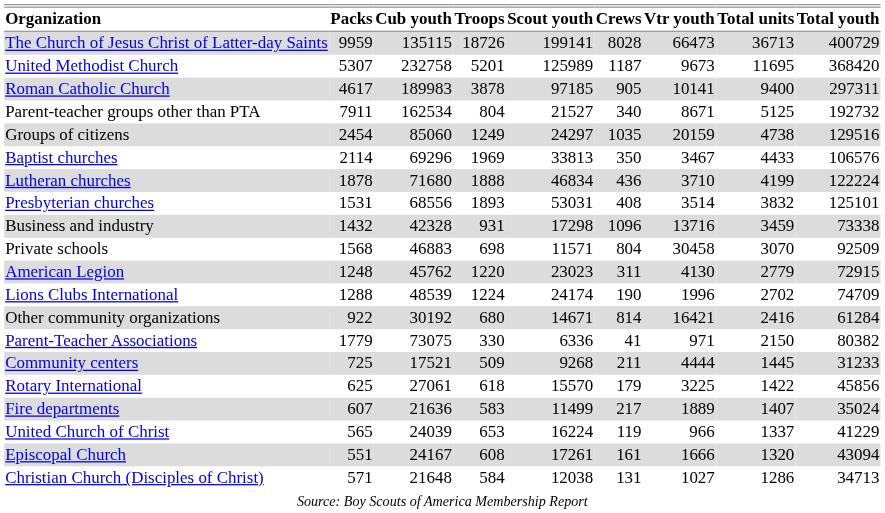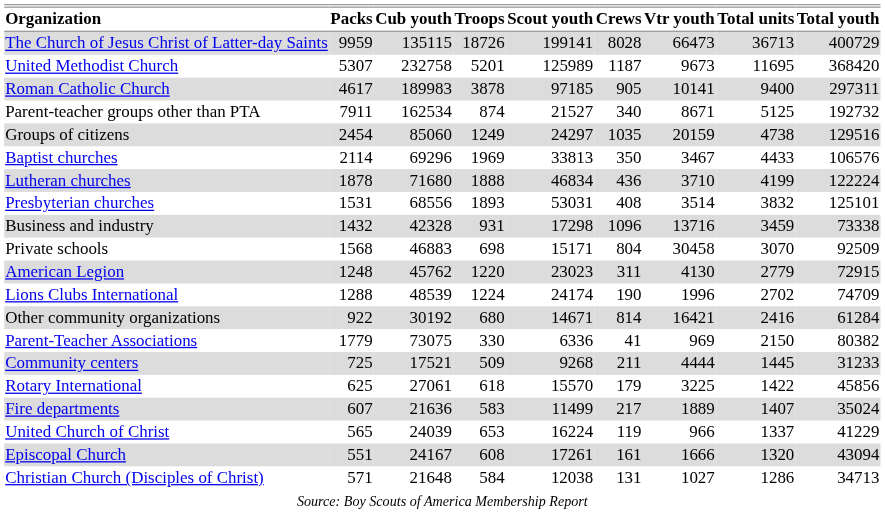 <table style="margin-left:auto; margin-right:auto; border-top:3px double #999; border-collapse:collapse; text-align:right; font-size:smaller; border-spacing: 3px;">
 <tr style="text-align:left; vertical-align:bottom; border-bottom:1px solid #999;">
 <th>Organization</th>
 <th>Packs</th>
 <th>Cub youth</th>
 <th>Troops</th>
 <th>Scout youth</th>
 <th>Crews</th>
 <th>Vtr youth</th>
 <th>Total units</th>
 <th>Total youth</th>
 </tr>
 <tr style="background:#dcdcdc;">
 <td style="text-align:left;"><a href='#'>The Church of Jesus Christ of Latter-day Saints</a></td>
 <td>9959</td>
 <td>135115</td>
 <td>18726</td>
 <td>199141</td>
 <td>8028</td>
 <td>66473</td>
 <td>36713</td>
 <td>400729</td>
 </tr>
 <tr>
 <td style="text-align:left;"><a href='#'>United Methodist Church</a></td>
 <td>5307</td>
 <td>232758</td>
 <td>5201</td>
 <td>125989</td>
 <td>1187</td>
 <td>9673</td>
 <td>11695</td>
 <td>368420</td>
 </tr>
 <tr style="background:#dcdcdc;">
 <td style="text-align:left;"><a href='#'>Roman Catholic Church</a></td>
 <td>4617</td>
 <td>189983</td>
 <td>3878</td>
 <td>97185</td>
 <td>905</td>
 <td>10141</td>
 <td>9400</td>
 <td>297311</td>
 </tr>
 <tr>
 <td style="text-align:left;">Parent-teacher groups other than PTA</td>
 <td>7911</td>
 <td>162534</td>
-<td>804</td>
+<td>874</td>
 <td>21527</td>
 <td>340</td>
 <td>8671</td>
 <td>5125</td>
 <td>192732</td>
 </tr>
 <tr style="background:#dcdcdc;">
 <td style="text-align:left;">Groups of citizens</td>
 <td>2454</td>
 <td>85060</td>
 <td>1249</td>
 <td>24297</td>
 <td>1035</td>
 <td>20159</td>
 <td>4738</td>
 <td>129516</td>
 </tr>
 <tr>
 <td style="text-align:left;"><a href='#'>Baptist churches</a></td>
 <td>2114</td>
 <td>69296</td>
 <td>1969</td>
 <td>33813</td>
 <td>350</td>
 <td>3467</td>
 <td>4433</td>
 <td>106576</td>
 </tr>
 <tr style="background:#dcdcdc;">
 <td style="text-align:left;"><a href='#'>Lutheran churches</a></td>
 <td>1878</td>
 <td>71680</td>
 <td>1888</td>
 <td>46834</td>
 <td>436</td>
 <td>3710</td>
 <td>4199</td>
 <td>122224</td>
 </tr>
 <tr>
 <td style="text-align:left;"><a href='#'>Presbyterian churches</a></td>
 <td>1531</td>
 <td>68556</td>
 <td>1893</td>
 <td>53031</td>
 <td>408</td>
 <td>3514</td>
 <td>3832</td>
 <td>125101</td>
 </tr>
 <tr style="background:#dcdcdc;">
 <td style="text-align:left;">Business and industry</td>
 <td>1432</td>
 <td>42328</td>
 <td>931</td>
 <td>17298</td>
 <td>1096</td>
 <td>13716</td>
 <td>3459</td>
 <td>73338</td>
 </tr>
 <tr>
 <td style="text-align:left;">Private schools</td>
 <td>1568</td>
 <td>46883</td>
 <td>698</td>
-<td>11571</td>
+<td>15171</td>
 <td>804</td>
 <td>30458</td>
 <td>3070</td>
 <td>92509</td>
 </tr>
 <tr style="background:#dcdcdc;">
 <td style="text-align:left;"><a href='#'>American Legion</a></td>
 <td>1248</td>
 <td>45762</td>
 <td>1220</td>
 <td>23023</td>
 <td>311</td>
 <td>4130</td>
 <td>2779</td>
 <td>72915</td>
 </tr>
 <tr>
 <td style="text-align:left;"><a href='#'>Lions Clubs International</a></td>
 <td>1288</td>
 <td>48539</td>
 <td>1224</td>
 <td>24174</td>
 <td>190</td>
 <td>1996</td>
 <td>2702</td>
 <td>74709</td>
 </tr>
 <tr style="background:#dcdcdc;">
 <td style="text-align:left;">Other community organizations</td>
 <td>922</td>
 <td>30192</td>
 <td>680</td>
 <td>14671</td>
 <td>814</td>
 <td>16421</td>
 <td>2416</td>
 <td>61284</td>
 </tr>
 <tr>
 <td style="text-align:left;"><a href='#'>Parent-Teacher Associations</a></td>
 <td>1779</td>
 <td>73075</td>
 <td>330</td>
 <td>6336</td>
 <td>41</td>
-<td>971</td>
+<td>969</td>
 <td>2150</td>
 <td>80382</td>
 </tr>
 <tr style="background:#dcdcdc;">
 <td style="text-align:left;"><a href='#'>Community centers</a></td>
 <td>725</td>
 <td>17521</td>
 <td>509</td>
 <td>9268</td>
 <td>211</td>
 <td>4444</td>
 <td>1445</td>
 <td>31233</td>
 </tr>
 <tr>
 <td style="text-align:left;"><a href='#'>Rotary International</a></td>
 <td>625</td>
 <td>27061</td>
 <td>618</td>
 <td>15570</td>
 <td>179</td>
 <td>3225</td>
 <td>1422</td>
 <td>45856</td>
 </tr>
 <tr style="background:#dcdcdc;">
 <td style="text-align:left;"><a href='#'>Fire departments</a></td>
 <td>607</td>
 <td>21636</td>
 <td>583</td>
 <td>11499</td>
 <td>217</td>
 <td>1889</td>
 <td>1407</td>
 <td>35024</td>
 </tr>
 <tr>
 <td style="text-align:left;"><a href='#'>United Church of Christ</a></td>
 <td>565</td>
 <td>24039</td>
 <td>653</td>
 <td>16224</td>
 <td>119</td>
 <td>966</td>
 <td>1337</td>
 <td>41229</td>
 </tr>
 <tr style="background:#dcdcdc;">
 <td style="text-align:left;"><a href='#'>Episcopal Church</a></td>
 <td>551</td>
 <td>24167</td>
 <td>608</td>
 <td>17261</td>
 <td>161</td>
 <td>1666</td>
 <td>1320</td>
 <td>43094</td>
 </tr>
 <tr>
 <td style="text-align:left;"><a href='#'>Christian Church (Disciples of Christ)</a></td>
 <td>571</td>
 <td>21648</td>
 <td>584</td>
 <td>12038</td>
 <td>131</td>
 <td>1027</td>
 <td>1286</td>
 <td>34713</td>
 </tr>
 <tr style="text-align:center;">
 <td colspan="9"><small><em>Source: Boy Scouts of America Membership Report</em></small></td>
 </tr>
 </table>
